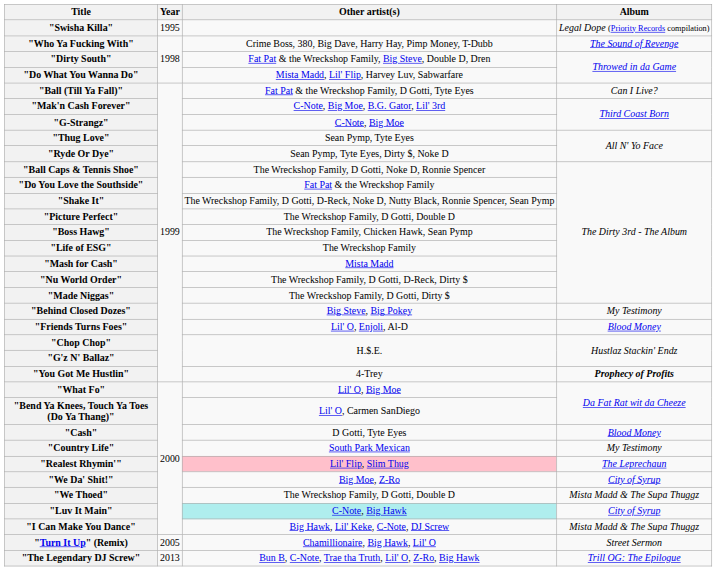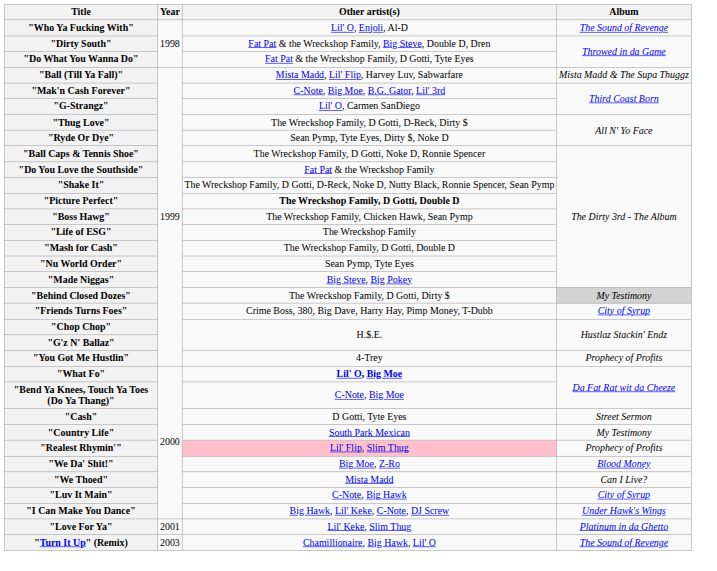 <table class="wikitable plainrowheaders" style="text-align:center;">
 <tr>
 <th scope="col" style="width:15em;">Title</th>
 <th scope="col">Year</th>
 <th scope="col">Other artist(s)</th>
 <th scope="col">Album</th>
 </tr>
 <tr>
-<th scope="row">"Swisha Killa"</th>
-<td>1995</td>
-<td></td>
-<td><em>Legal Dope</em> <small>(<a href='#'>Priority Records</a> compilation)</small></td>
-</tr>
-<tr>
 <th scope="row">"Who Ya Fucking With"</th>
 <td rowspan="3">1998</td>
-<td>Crime Boss, 380, Big Dave, Harry Hay, Pimp Money, T-Dubb</td>
+<td><a href='#'>Lil' O</a>, <a href='#'>Enjoli</a>, Al-D</td>
 <td><em><a href='#'>The Sound of Revenge</a></em></td>
 </tr>
 <tr>
 <th scope="row">"Dirty South"</th>
 <td><a href='#'>Fat Pat</a> & the Wreckshop Family, <a href='#'>Big Steve</a>, Double D, Dren</td>
 <td rowspan="2"><em><a href='#'>Throwed in da Game</a></em></td>
 </tr>
 <tr>
 <th scope="row">"Do What You Wanna Do"</th>
-<td><a href='#'>Mista Madd</a>, <a href='#'>Lil' Flip</a>, Harvey Luv, Sabwarfare</td>
+<td><a href='#'>Fat Pat</a> & the Wreckshop Family, D Gotti, Tyte Eyes</td>
 </tr>
 <tr>
 <th scope="row">"Ball (Till Ya Fall)"</th>
 <td rowspan="19">1999</td>
-<td><a href='#'>Fat Pat</a> & the Wreckshop Family, D Gotti, Tyte Eyes</td>
-<td><em>Can I Live?</em></td>
+<td><a href='#'>Mista Madd</a>, <a href='#'>Lil' Flip</a>, Harvey Luv, Sabwarfare</td>
+<td><em>Mista Madd & The Supa Thuggz</em></td>
 </tr>
 <tr>
 <th scope="row">"Mak'n Cash Forever"</th>
 <td><a href='#'>C-Note</a>, <a href='#'>Big Moe</a>, <a href='#'>B.G. Gator</a>, <a href='#'>Lil' 3rd</a></td>
 <td rowspan="2"><em><a href='#'>Third Coast Born</a></em></td>
 </tr>
 <tr>
 <th scope="row">"G-Strangz"</th>
-<td><a href='#'>C-Note</a>, <a href='#'>Big Moe</a></td>
+<td><a href='#'>Lil' O</a>, Carmen SanDiego</td>
 </tr>
 <tr>
 <th scope="row">"Thug Love"</th>
-<td>Sean Pymp, Tyte Eyes</td>
+<td>The Wreckshop Family, D Gotti, D-Reck, Dirty $</td>
 <td rowspan="2"><em>All N' Yo Face</em></td>
 </tr>
 <tr>
 <th scope="row">"Ryde Or Dye"</th>
 <td>Sean Pymp, Tyte Eyes, Dirty $, Noke D</td>
 </tr>
 <tr>
 <th scope="row">"Ball Caps & Tennis Shoe"</th>
 <td>The Wreckshop Family, D Gotti, Noke D, Ronnie Spencer</td>
 <td rowspan="9"><em>The Dirty 3rd - The Album</em></td>
 </tr>
 <tr>
 <th scope="row">"Do You Love the Southside"</th>
 <td><a href='#'>Fat Pat</a> & the Wreckshop Family</td>
 </tr>
 <tr>
 <th scope="row">"Shake It"</th>
 <td>The Wreckshop Family, D Gotti, D-Reck, Noke D, Nutty Black, Ronnie Spencer, Sean Pymp</td>
 </tr>
 <tr>
 <th scope="row">"Picture Perfect"</th>
-<td>The Wreckshop Family, D Gotti, Double D</td>
+<td><strong>The Wreckshop Family, D Gotti, Double D</strong></td>
 </tr>
 <tr>
 <th scope="row">"Boss Hawg"</th>
 <td>The Wreckshop Family, Chicken Hawk, Sean Pymp</td>
 </tr>
 <tr>
 <th scope="row">"Life of ESG"</th>
 <td>The Wreckshop Family</td>
 </tr>
 <tr>
 <th scope="row">"Mash for Cash"</th>
-<td><a href='#'>Mista Madd</a></td>
+<td>The Wreckshop Family, D Gotti, Double D</td>
 </tr>
 <tr>
 <th scope="row">"Nu World Order"</th>
-<td>The Wreckshop Family, D Gotti, D-Reck, Dirty $</td>
+<td>Sean Pymp, Tyte Eyes</td>
 </tr>
 <tr>
 <th scope="row">"Made Niggas"</th>
-<td>The Wreckshop Family, D Gotti, Dirty $</td>
+<td><a href='#'>Big Steve</a>, <a href='#'>Big Pokey</a></td>
 </tr>
 <tr>
 <th scope="row">"Behind Closed Dozes"</th>
-<td><a href='#'>Big Steve</a>, <a href='#'>Big Pokey</a></td>
-<td><em>My Testimony</em></td>
+<td>The Wreckshop Family, D Gotti, Dirty $</td>
+<td style="background: lightgrey;"><em>My Testimony</em></td>
 </tr>
 <tr>
 <th scope="row">"Friends Turns Foes"</th>
-<td><a href='#'>Lil' O</a>, <a href='#'>Enjoli</a>, Al-D</td>
-<td><em><a href='#'>Blood Money</a></em></td>
+<td>Crime Boss, 380, Big Dave, Harry Hay, Pimp Money, T-Dubb</td>
+<td><em><a href='#'>City of Syrup</a></em></td>
 </tr>
 <tr>
 <th scope="row">"Chop Chop"</th>
 <td rowspan="2">H.$.E.</td>
 <td rowspan="2"><em>Hustlaz Stackin' Endz</em></td>
 </tr>
 <tr>
 <th scope="row">"G'z N' Ballaz"</th>
 </tr>
 <tr>
 <th scope="row">"You Got Me Hustlin"</th>
 <td>4-Trey</td>
-<td><strong><em>Prophecy of Profits</em></strong></td>
+<td><em>Prophecy of Profits</em></td>
 </tr>
 <tr>
 <th scope="row">"What Fo"</th>
 <td rowspan="9">2000</td>
-<td><a href='#'>Lil' O</a>, <a href='#'>Big Moe</a></td>
+<td><strong><a href='#'>Lil' O</a>, <a href='#'>Big Moe</a></strong></td>
 <td rowspan="2"><em><a href='#'>Da Fat Rat wit da Cheeze</a></em></td>
 </tr>
 <tr>
 <th scope="row">"Bend Ya Knees, Touch Ya Toes (Do Ya Thang)"</th>
-<td><a href='#'>Lil' O</a>, Carmen SanDiego</td>
+<td><a href='#'>C-Note</a>, <a href='#'>Big Moe</a></td>
 </tr>
 <tr>
 <th scope="row">"Cash"</th>
 <td>D Gotti, Tyte Eyes</td>
-<td><em><a href='#'>Blood Money</a></em></td>
+<td><em>Street Sermon</em></td>
 </tr>
 <tr>
 <th scope="row">"Country Life"</th>
 <td><a href='#'>South Park Mexican</a></td>
 <td><em>My Testimony</em></td>
 </tr>
 <tr>
 <th scope="row">"Realest Rhymin'"</th>
 <td style="background: pink;"><a href='#'>Lil' Flip</a>, <a href='#'>Slim Thug</a></td>
-<td><em><a href='#'>The Leprechaun</a></em></td>
+<td><em>Prophecy of Profits</em></td>
 </tr>
 <tr>
 <th scope="row">"We Da' Shit!"</th>
 <td><a href='#'>Big Moe</a>, <a href='#'>Z-Ro</a></td>
-<td><em><a href='#'>City of Syrup</a></em></td>
+<td><em><a href='#'>Blood Money</a></em></td>
 </tr>
 <tr>
 <th scope="row">"We Thoed"</th>
-<td>The Wreckshop Family, D Gotti, Double D</td>
-<td><em>Mista Madd & The Supa Thuggz</em></td>
+<td><a href='#'>Mista Madd</a></td>
+<td><em>Can I Live?</em></td>
 </tr>
 <tr>
 <th scope="row">"Luv It Main"</th>
-<td style="background: paleturquoise;"><a href='#'>C-Note</a>, <a href='#'>Big Hawk</a></td>
+<td><a href='#'>C-Note</a>, <a href='#'>Big Hawk</a></td>
 <td><em><a href='#'>City of Syrup</a></em></td>
 </tr>
 <tr>
 <th scope="row">"I Can Make You Dance"</th>
 <td><a href='#'>Big Hawk</a>, <a href='#'>Lil' Keke</a>, <a href='#'>C-Note</a>, <a href='#'>DJ Screw</a></td>
-<td><em>Mista Madd & The Supa Thuggz</em></td>
+<td><em><a href='#'>Under Hawk's Wings</a></em></td>
+</tr>
+<tr>
+<th scope="row">"Love For Ya"</th>
+<td>2001</td>
+<td><a href='#'>Lil' Keke</a>, <a href='#'>Slim Thug</a></td>
+<td><em><a href='#'>Platinum in da Ghetto</a></em></td>
 </tr>
 <tr>
 <th scope="row">"<a href='#'>Turn It Up</a>" (Remix)</th>
-<td>2005</td>
+<td>2003</td>
 <td><a href='#'>Chamillionaire</a>, <a href='#'>Big Hawk</a>, <a href='#'>Lil' O</a></td>
-<td><em>Street Sermon</em></td>
-</tr>
-<tr>
-<th scope="row">"The Legendary DJ Screw"</th>
-<td>2013</td>
-<td><a href='#'>Bun B</a>, <a href='#'>C-Note</a>, <a href='#'>Trae tha Truth</a>, <a href='#'>Lil' O</a>, <a href='#'>Z-Ro</a>, <a href='#'>Big Hawk</a></td>
-<td><em><a href='#'>Trill OG: The Epilogue</a></em></td>
+<td><em><a href='#'>The Sound of Revenge</a></em></td>
 </tr>
 </table>
